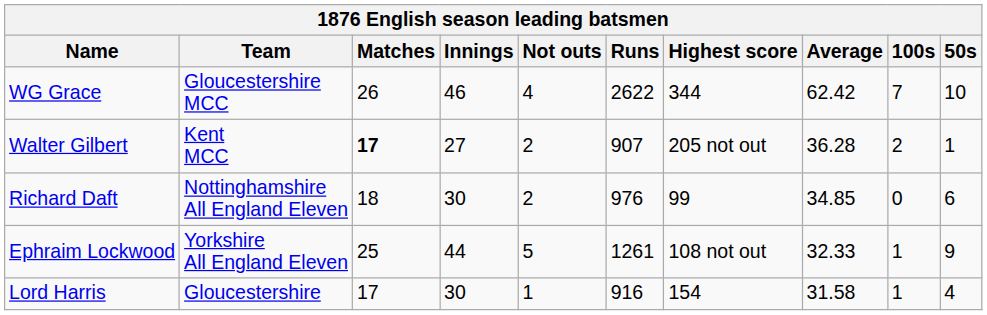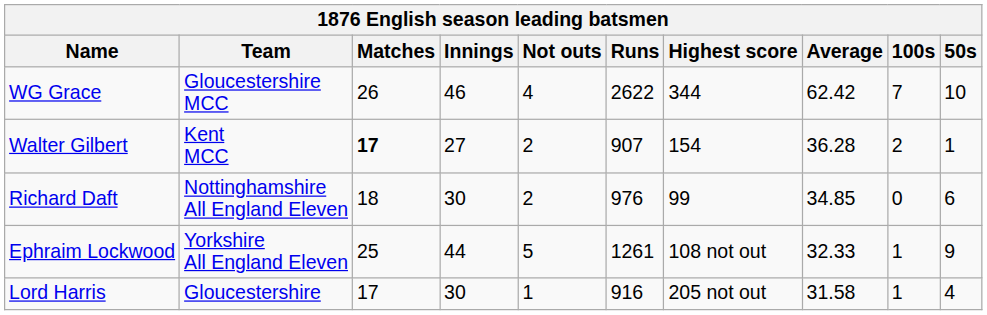 <table class="wikitable">
 <tr>
 <th bgcolor="#efefef" colspan="10">1876 English season leading batsmen</th>
 </tr>
 <tr bgcolor="#efefef">
 <th>Name</th>
 <th>Team</th>
 <th>Matches</th>
 <th>Innings</th>
 <th>Not outs</th>
 <th>Runs</th>
 <th>Highest score</th>
 <th>Average</th>
 <th>100s</th>
 <th>50s</th>
 </tr>
 <tr>
 <td><a href='#'>WG Grace</a></td>
 <td><a href='#'>Gloucestershire</a><br><a href='#'>MCC</a></td>
 <td>26</td>
 <td>46</td>
 <td>4</td>
 <td>2622</td>
 <td>344</td>
 <td>62.42</td>
 <td>7</td>
 <td>10</td>
 </tr>
 <tr>
 <td><a href='#'>Walter Gilbert</a></td>
 <td><a href='#'>Kent</a><br><a href='#'>MCC</a></td>
 <td><strong>17</strong></td>
 <td>27</td>
 <td>2</td>
 <td>907</td>
-<td>205 not out</td>
+<td>154</td>
 <td>36.28</td>
 <td>2</td>
 <td>1</td>
 </tr>
 <tr>
 <td><a href='#'>Richard Daft</a></td>
 <td><a href='#'>Nottinghamshire</a><br><a href='#'>All England Eleven</a></td>
 <td>18</td>
 <td>30</td>
 <td>2</td>
 <td>976</td>
 <td>99</td>
 <td>34.85</td>
 <td>0</td>
 <td>6</td>
 </tr>
 <tr>
 <td><a href='#'>Ephraim Lockwood</a></td>
 <td><a href='#'>Yorkshire</a><br><a href='#'>All England Eleven</a></td>
 <td>25</td>
 <td>44</td>
 <td>5</td>
 <td>1261</td>
 <td>108 not out</td>
 <td>32.33</td>
 <td>1</td>
 <td>9</td>
 </tr>
 <tr>
 <td><a href='#'>Lord Harris</a></td>
 <td><a href='#'>Gloucestershire</a></td>
 <td>17</td>
 <td>30</td>
 <td>1</td>
 <td>916</td>
-<td>154</td>
+<td>205 not out</td>
 <td>31.58</td>
 <td>1</td>
 <td>4</td>
 </tr>
 </table>
